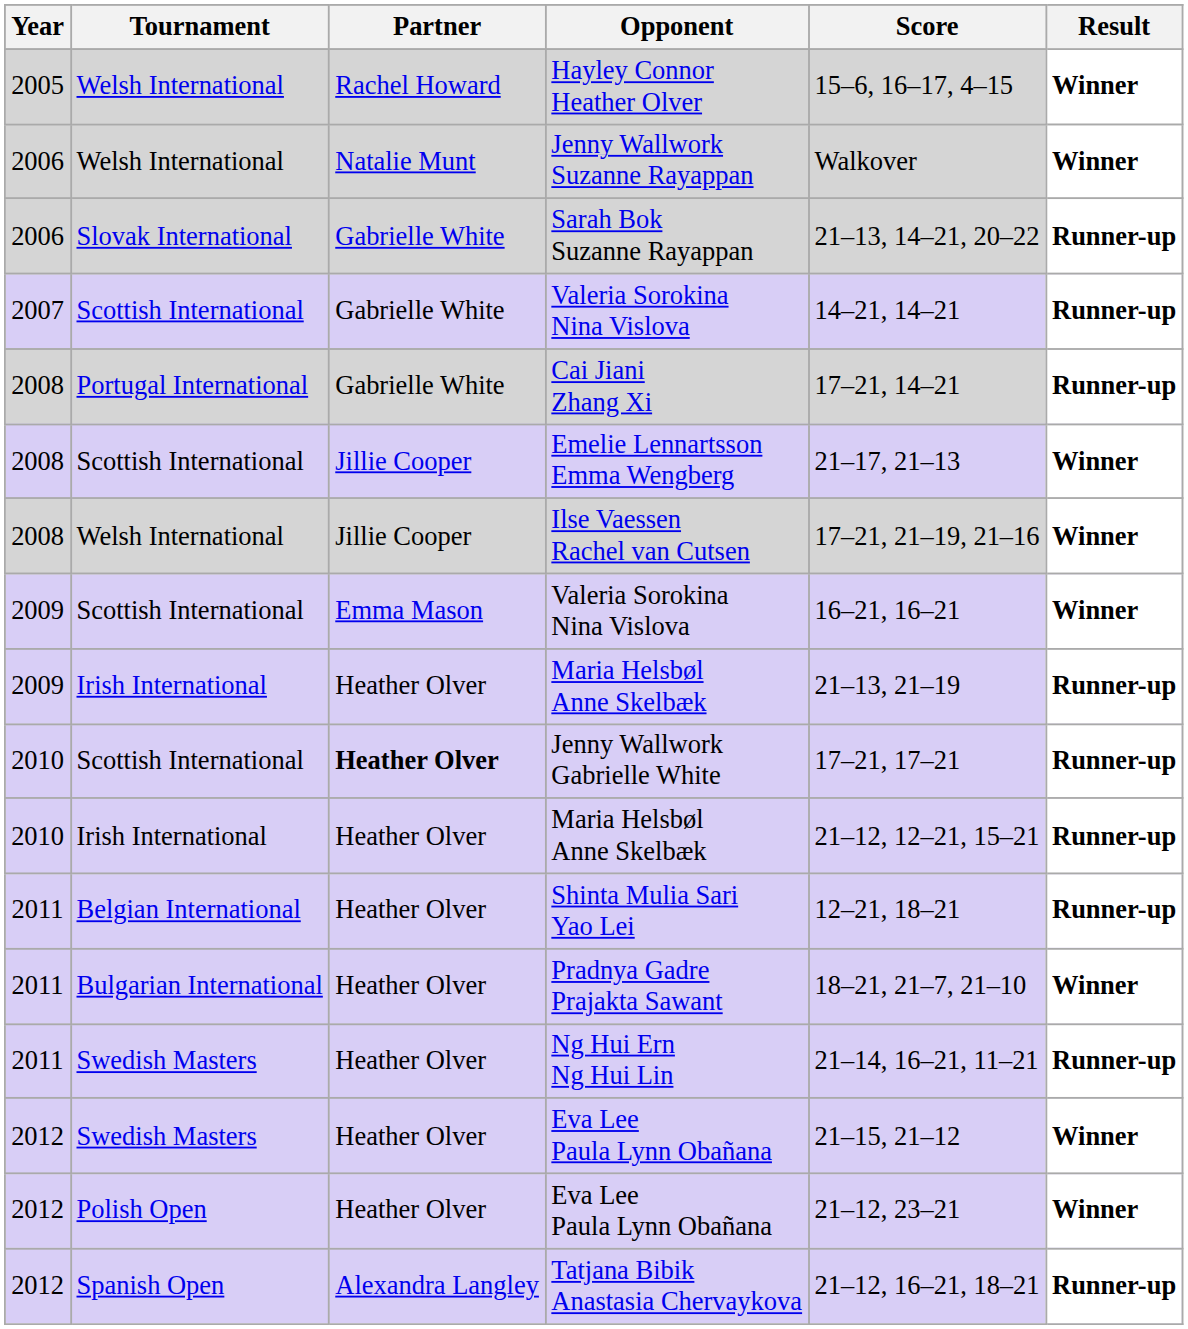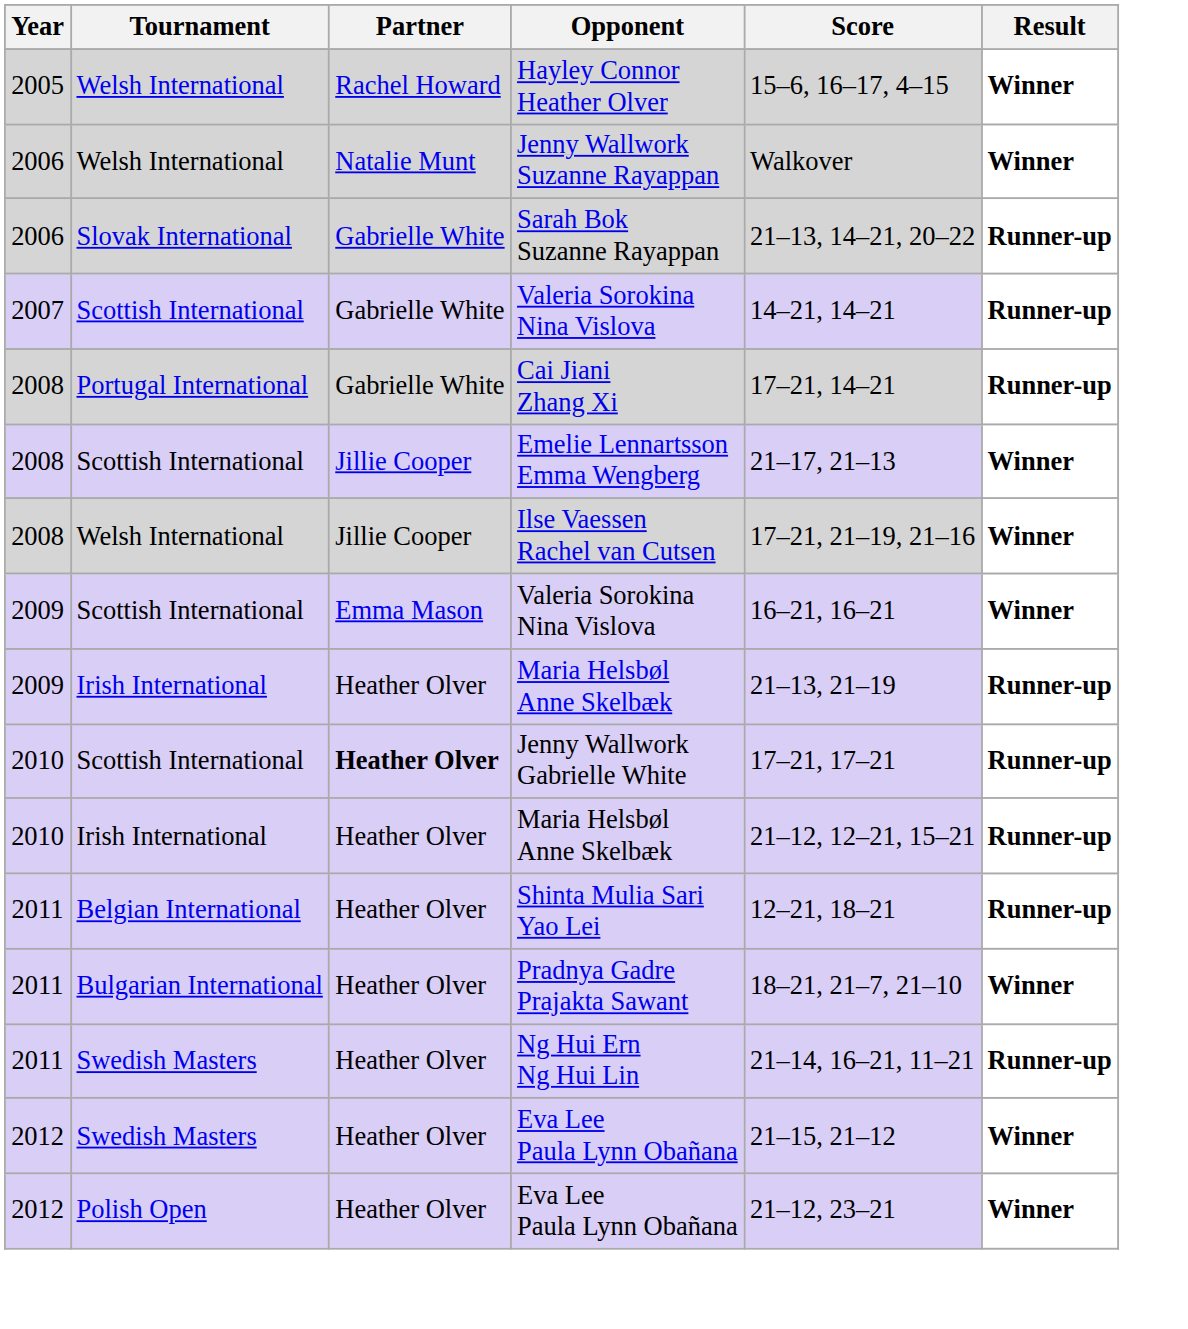 <table class="sortable wikitable" style="font-size: 90%;">
 <tr>
 <th>Year</th>
 <th>Tournament</th>
 <th>Partner</th>
 <th>Opponent</th>
 <th>Score</th>
 <th>Result</th>
 </tr>
 <tr style="background:#D5D5D5">
 <td align="center">2005</td>
 <td align="left"><a href='#'>Welsh International</a></td>
 <td align="left"> <a href='#'>Rachel Howard</a></td>
 <td align="left"> <a href='#'>Hayley Connor</a><br> <a href='#'>Heather Olver</a></td>
 <td align="left">15–6, 16–17, 4–15</td>
 <td style="text-align:left; background:white"> <strong>Winner</strong></td>
 </tr>
 <tr style="background:#D5D5D5">
 <td align="center">2006</td>
 <td align="left">Welsh International</td>
 <td align="left"> <a href='#'>Natalie Munt</a></td>
 <td align="left"> <a href='#'>Jenny Wallwork</a><br> <a href='#'>Suzanne Rayappan</a></td>
 <td align="left">Walkover</td>
 <td style="text-align:left; background:white"> <strong>Winner</strong></td>
 </tr>
 <tr style="background:#D5D5D5">
 <td align="center">2006</td>
 <td align="left"><a href='#'>Slovak International</a></td>
 <td align="left"> <a href='#'>Gabrielle White</a></td>
 <td align="left"> <a href='#'>Sarah Bok</a><br> Suzanne Rayappan</td>
 <td align="left">21–13, 14–21, 20–22</td>
 <td style="text-align:left; background:white"> <strong>Runner-up</strong></td>
 </tr>
 <tr style="background:#D8CEF6">
 <td align="center">2007</td>
 <td align="left"><a href='#'>Scottish International</a></td>
 <td align="left"> Gabrielle White</td>
 <td align="left"> <a href='#'>Valeria Sorokina</a><br> <a href='#'>Nina Vislova</a></td>
 <td align="left">14–21, 14–21</td>
 <td style="text-align:left; background:white"> <strong>Runner-up</strong></td>
 </tr>
 <tr style="background:#D5D5D5">
 <td align="center">2008</td>
 <td align="left"><a href='#'>Portugal International</a></td>
 <td align="left"> Gabrielle White</td>
 <td align="left"> <a href='#'>Cai Jiani</a><br> <a href='#'>Zhang Xi</a></td>
 <td align="left">17–21, 14–21</td>
 <td style="text-align:left; background:white"> <strong>Runner-up</strong></td>
 </tr>
 <tr style="background:#D8CEF6">
 <td align="center">2008</td>
 <td align="left">Scottish International</td>
 <td align="left"> <a href='#'>Jillie Cooper</a></td>
 <td align="left"> <a href='#'>Emelie Lennartsson</a><br> <a href='#'>Emma Wengberg</a></td>
 <td align="left">21–17, 21–13</td>
 <td style="text-align:left; background:white"> <strong>Winner</strong></td>
 </tr>
 <tr style="background:#D5D5D5">
 <td align="center">2008</td>
 <td align="left">Welsh International</td>
 <td align="left"> Jillie Cooper</td>
 <td align="left"> <a href='#'>Ilse Vaessen</a><br> <a href='#'>Rachel van Cutsen</a></td>
 <td align="left">17–21, 21–19, 21–16</td>
 <td style="text-align:left; background:white"> <strong>Winner</strong></td>
 </tr>
 <tr style="background:#D8CEF6">
 <td align="center">2009</td>
 <td align="left">Scottish International</td>
 <td align="left"> <a href='#'>Emma Mason</a></td>
 <td align="left"> Valeria Sorokina<br> Nina Vislova</td>
 <td align="left">16–21, 16–21</td>
 <td style="text-align:left; background:white"> <strong>Winner</strong></td>
 </tr>
 <tr style="background:#D8CEF6">
 <td align="center">2009</td>
 <td align="left"><a href='#'>Irish International</a></td>
 <td align="left"> Heather Olver</td>
 <td align="left"> <a href='#'>Maria Helsbøl</a><br> <a href='#'>Anne Skelbæk</a></td>
 <td align="left">21–13, 21–19</td>
 <td style="text-align:left; background:white"> <strong>Runner-up</strong></td>
 </tr>
 <tr style="background:#D8CEF6">
 <td align="center">2010</td>
 <td align="left">Scottish International</td>
 <td align="left"><strong> Heather Olver</strong></td>
 <td align="left"> Jenny Wallwork<br> Gabrielle White</td>
 <td align="left">17–21, 17–21</td>
 <td style="text-align:left; background:white"> <strong>Runner-up</strong></td>
 </tr>
 <tr style="background:#D8CEF6">
 <td align="center">2010</td>
 <td align="left">Irish International</td>
 <td align="left"> Heather Olver</td>
 <td align="left"> Maria Helsbøl<br> Anne Skelbæk</td>
 <td align="left">21–12, 12–21, 15–21</td>
 <td style="text-align:left; background:white"> <strong>Runner-up</strong></td>
 </tr>
 <tr style="background:#D8CEF6">
 <td align="center">2011</td>
 <td align="left"><a href='#'>Belgian International</a></td>
 <td align="left"> Heather Olver</td>
 <td align="left"> <a href='#'>Shinta Mulia Sari</a><br> <a href='#'>Yao Lei</a></td>
 <td align="left">12–21, 18–21</td>
 <td style="text-align:left; background:white"> <strong>Runner-up</strong></td>
 </tr>
 <tr style="background:#D8CEF6">
 <td align="center">2011</td>
 <td align="left"><a href='#'>Bulgarian International</a></td>
 <td align="left"> Heather Olver</td>
 <td align="left"> <a href='#'>Pradnya Gadre</a><br> <a href='#'>Prajakta Sawant</a></td>
 <td align="left">18–21, 21–7, 21–10</td>
 <td style="text-align:left; background:white"> <strong>Winner</strong></td>
 </tr>
 <tr style="background:#D8CEF6">
 <td align="center">2011</td>
 <td align="left"><a href='#'>Swedish Masters</a></td>
 <td align="left"> Heather Olver</td>
 <td align="left"> <a href='#'>Ng Hui Ern</a><br> <a href='#'>Ng Hui Lin</a></td>
 <td align="left">21–14, 16–21, 11–21</td>
 <td style="text-align:left; background:white"> <strong>Runner-up</strong></td>
 </tr>
 <tr style="background:#D8CEF6">
 <td align="center">2012</td>
 <td align="left"><a href='#'>Swedish Masters</a></td>
 <td align="left"> Heather Olver</td>
 <td align="left"> <a href='#'>Eva Lee</a><br> <a href='#'>Paula Lynn Obañana</a></td>
 <td align="left">21–15, 21–12</td>
 <td style="text-align:left; background:white"> <strong>Winner</strong></td>
 </tr>
 <tr style="background:#D8CEF6">
 <td align="center">2012</td>
 <td align="left"><a href='#'>Polish Open</a></td>
 <td align="left"> Heather Olver</td>
 <td align="left"> Eva Lee<br> Paula Lynn Obañana</td>
 <td align="left">21–12, 23–21</td>
 <td style="text-align:left; background:white"> <strong>Winner</strong></td>
 </tr>
-<tr style="background:#D8CEF6">
-<td align="center">2012</td>
-<td align="left"><a href='#'>Spanish Open</a></td>
-<td align="left"> <a href='#'>Alexandra Langley</a></td>
-<td align="left"> <a href='#'>Tatjana Bibik</a><br> <a href='#'>Anastasia Chervaykova</a></td>
-<td align="left">21–12, 16–21, 18–21</td>
-<td style="text-align:left; background:white"> <strong>Runner-up</strong></td>
-</tr>
 </table>
